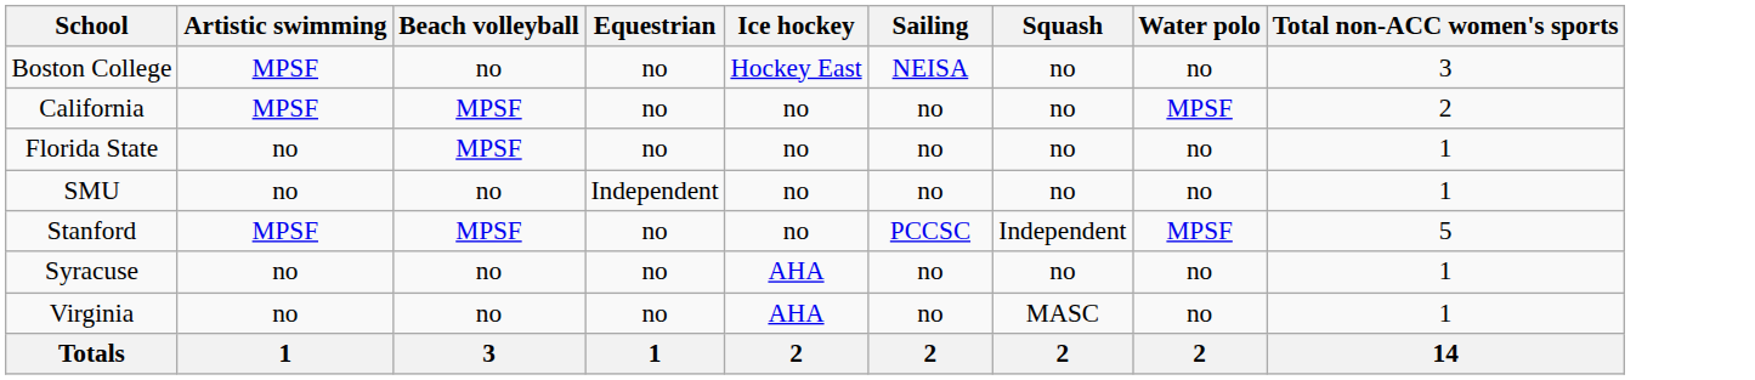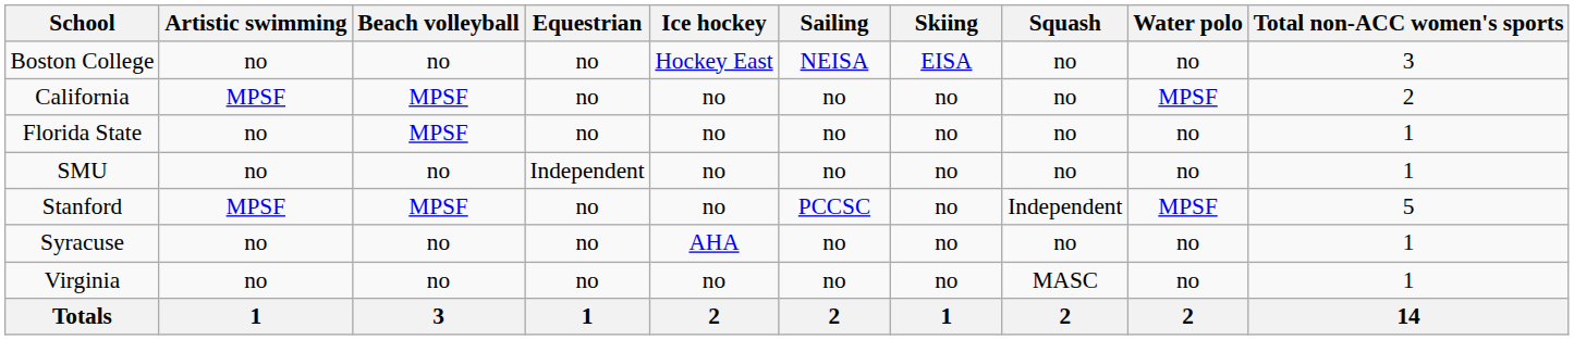 <table class="wikitable"  style="text-align: center;">
 <tr>
 <th>School</th>
 <th>Artistic swimming</th>
 <th>Beach volleyball</th>
 <th>Equestrian</th>
 <th>Ice hockey</th>
 <th style="width:70px;">Sailing</th>
+<th width=70>Skiing</th>
 <th>Squash</th>
 <th>Water polo</th>
 <th>Total non-ACC women's sports</th>
 </tr>
 <tr>
 <td>Boston College</td>
-<td><a href='#'>MPSF</a></td>
+<td>no</td>
 <td>no</td>
 <td>no</td>
 <td><a href='#'>Hockey East</a></td>
 <td><a href='#'>NEISA</a></td>
+<td><a href='#'>EISA</a></td>
 <td>no</td>
 <td>no</td>
 <td>3</td>
 </tr>
 <tr>
 <td>California</td>
 <td><a href='#'>MPSF</a></td>
 <td><a href='#'>MPSF</a></td>
+<td>no</td>
 <td>no</td>
 <td>no</td>
 <td>no</td>
 <td>no</td>
 <td><a href='#'>MPSF</a></td>
 <td>2</td>
 </tr>
 <tr>
 <td>Florida State</td>
 <td>no</td>
 <td><a href='#'>MPSF</a></td>
 <td>no</td>
 <td>no</td>
 <td>no</td>
 <td>no</td>
 <td>no</td>
+<td>no</td>
 <td>1</td>
 </tr>
 <tr>
 <td>SMU</td>
 <td>no</td>
 <td>no</td>
 <td>Independent</td>
+<td>no</td>
 <td>no</td>
 <td>no</td>
 <td>no</td>
 <td>no</td>
 <td>1</td>
 </tr>
 <tr>
 <td>Stanford</td>
 <td><a href='#'>MPSF</a></td>
 <td><a href='#'>MPSF</a></td>
 <td>no</td>
 <td>no</td>
 <td><a href='#'>PCCSC</a></td>
+<td>no</td>
 <td>Independent</td>
 <td><a href='#'>MPSF</a></td>
 <td>5</td>
 </tr>
 <tr>
 <td>Syracuse</td>
 <td>no</td>
 <td>no</td>
 <td>no</td>
 <td><a href='#'>AHA</a></td>
 <td>no</td>
 <td>no</td>
 <td>no</td>
+<td>no</td>
 <td>1</td>
 </tr>
 <tr>
 <td>Virginia</td>
 <td>no</td>
 <td>no</td>
 <td>no</td>
-<td><a href='#'>AHA</a></td>
+<td>no</td>
+<td>no</td>
 <td>no</td>
 <td>MASC</td>
 <td>no</td>
 <td>1</td>
 </tr>
 <tr>
 <th>Totals</th>
 <th>1</th>
 <th>3</th>
 <th>1</th>
 <th>2</th>
 <th>2</th>
+<th>1</th>
 <th>2</th>
 <th>2</th>
 <th>14</th>
 </tr>
 </table>
